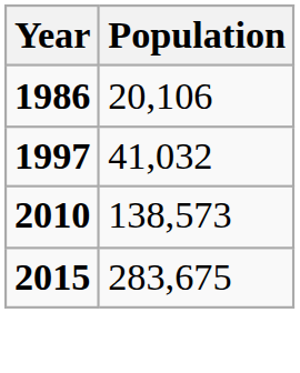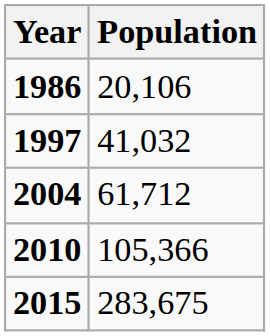 <table class="wikitable">
 <tr>
 <th>Year</th>
 <th>Population</th>
 </tr>
 <tr>
 <td><strong>1986</strong></td>
 <td>20,106</td>
 </tr>
 <tr>
 <td><strong>1997</strong></td>
 <td>41,032</td>
 </tr>
 <tr>
+<td><strong>2004</strong></td>
+<td>61,712</td>
+</tr>
+<tr>
 <td><strong>2010</strong></td>
-<td>138,573</td>
+<td>105,366</td>
 </tr>
 <tr>
 <td><strong>2015</strong></td>
 <td>283,675</td>
 </tr>
 </table>
